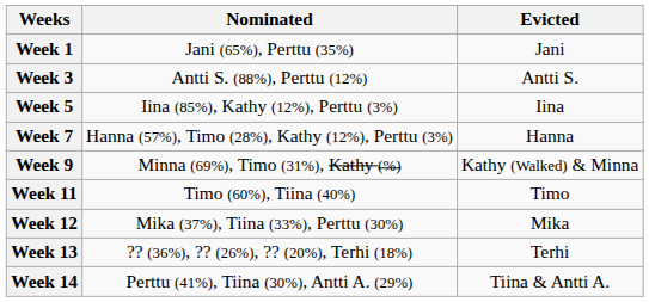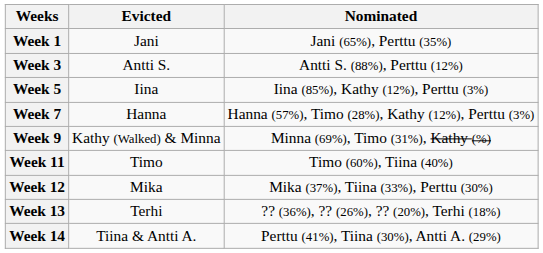 <table class="wikitable" style="text-align:center; margin-left: auto; margin-right: auto">
 <tr>
 <th>Weeks</th>
+<th>Evicted</th>
 <th>Nominated</th>
-<th>Evicted</th>
 </tr>
 <tr>
 <th>Week 1</th>
+<td>Jani</td>
 <td>Jani <small>(65%)</small>, Perttu <small>(35%)</small></td>
-<td>Jani</td>
 </tr>
 <tr>
 <th>Week 3</th>
+<td>Antti S.</td>
 <td>Antti S. <small>(88%)</small>, Perttu <small>(12%)</small></td>
-<td>Antti S.</td>
 </tr>
 <tr>
 <th>Week 5</th>
+<td>Iina</td>
 <td>Iina <small>(85%)</small>, Kathy <small>(12%)</small>, Perttu <small>(3%)</small></td>
-<td>Iina</td>
 </tr>
 <tr>
 <th>Week 7</th>
+<td>Hanna</td>
 <td>Hanna <small>(57%)</small>, Timo <small>(28%)</small>, Kathy <small>(12%)</small>, Perttu <small>(3%)</small></td>
-<td>Hanna</td>
 </tr>
 <tr>
 <th>Week 9</th>
+<td>Kathy <small>(Walked)</small> & Minna</td>
 <td>Minna <small>(69%)</small>, Timo <small>(31%)</small>, <s>Kathy <small>(%)</small></s></td>
-<td>Kathy <small>(Walked)</small> & Minna</td>
 </tr>
 <tr>
 <th>Week 11</th>
+<td>Timo</td>
 <td>Timo <small>(60%)</small>, Tiina <small>(40%)</small></td>
-<td>Timo</td>
 </tr>
 <tr>
 <th>Week 12</th>
+<td>Mika</td>
 <td>Mika <small>(37%)</small>, Tiina <small>(33%)</small>, Perttu <small>(30%)</small></td>
-<td>Mika</td>
 </tr>
 <tr>
 <th>Week 13</th>
+<td>Terhi</td>
 <td>?? <small>(36%)</small>, ?? <small>(26%)</small>, ?? <small>(20%)</small>, Terhi <small>(18%)</small></td>
-<td>Terhi</td>
 </tr>
 <tr>
 <th>Week 14</th>
+<td>Tiina & Antti A.</td>
 <td>Perttu <small>(41%)</small>, Tiina <small>(30%)</small>, Antti A. <small>(29%)</small></td>
-<td>Tiina & Antti A.</td>
 </tr>
 </table>
